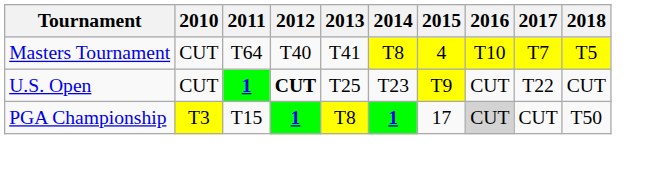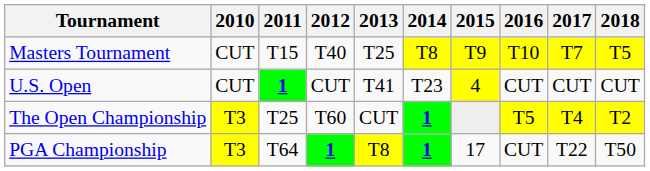 <table class="wikitable" style="font-size:95%;text-align:center;">
 <tr>
 <th>Tournament</th>
 <th>2010</th>
 <th>2011</th>
 <th>2012</th>
 <th>2013</th>
 <th>2014</th>
 <th>2015</th>
 <th>2016</th>
 <th>2017</th>
 <th>2018</th>
 </tr>
 <tr>
 <td align=left><a href='#'>Masters Tournament</a></td>
 <td>CUT</td>
-<td>T64</td>
+<td>T15</td>
 <td>T40</td>
-<td>T41</td>
+<td>T25</td>
 <td style="background:yellow;">T8</td>
-<td style="background:yellow;">4</td>
+<td style="background:yellow;">T9</td>
 <td style="background:yellow;">T10</td>
 <td style="background:yellow;">T7</td>
 <td style="background:yellow;">T5</td>
 </tr>
 <tr>
 <td align=left><a href='#'>U.S. Open</a></td>
 <td>CUT</td>
 <td style="background:lime;"><strong><a href='#'>1</a></strong></td>
-<td><strong>CUT</strong></td>
+<td>CUT</td>
+<td>T41</td>
+<td>T23</td>
+<td style="background:yellow;">4</td>
+<td>CUT</td>
+<td>CUT</td>
+<td>CUT</td>
+</tr>
+<tr>
+<td align=left><a href='#'>The Open Championship</a></td>
+<td style="background:yellow;">T3</td>
 <td>T25</td>
-<td>T23</td>
-<td style="background:yellow;">T9</td>
+<td>T60</td>
 <td>CUT</td>
-<td>T22</td>
-<td>CUT</td>
+<td style="background:lime;"><strong><a href='#'>1</a></strong></td>
+<td style="background:#eeeeee;"></td>
+<td style="background:yellow;">T5</td>
+<td style="background:yellow;">T4</td>
+<td style="background:yellow;">T2</td>
 </tr>
 <tr>
 <td align=left><a href='#'>PGA Championship</a></td>
 <td style="background:yellow;">T3</td>
-<td>T15</td>
+<td>T64</td>
 <td style="background:lime;"><strong><a href='#'>1</a></strong></td>
 <td style="background:yellow;">T8</td>
 <td style="background:lime;"><strong><a href='#'>1</a></strong></td>
 <td>17</td>
-<td style="background: lightgrey;">CUT</td>
 <td>CUT</td>
+<td>T22</td>
 <td>T50</td>
 </tr>
 </table>
